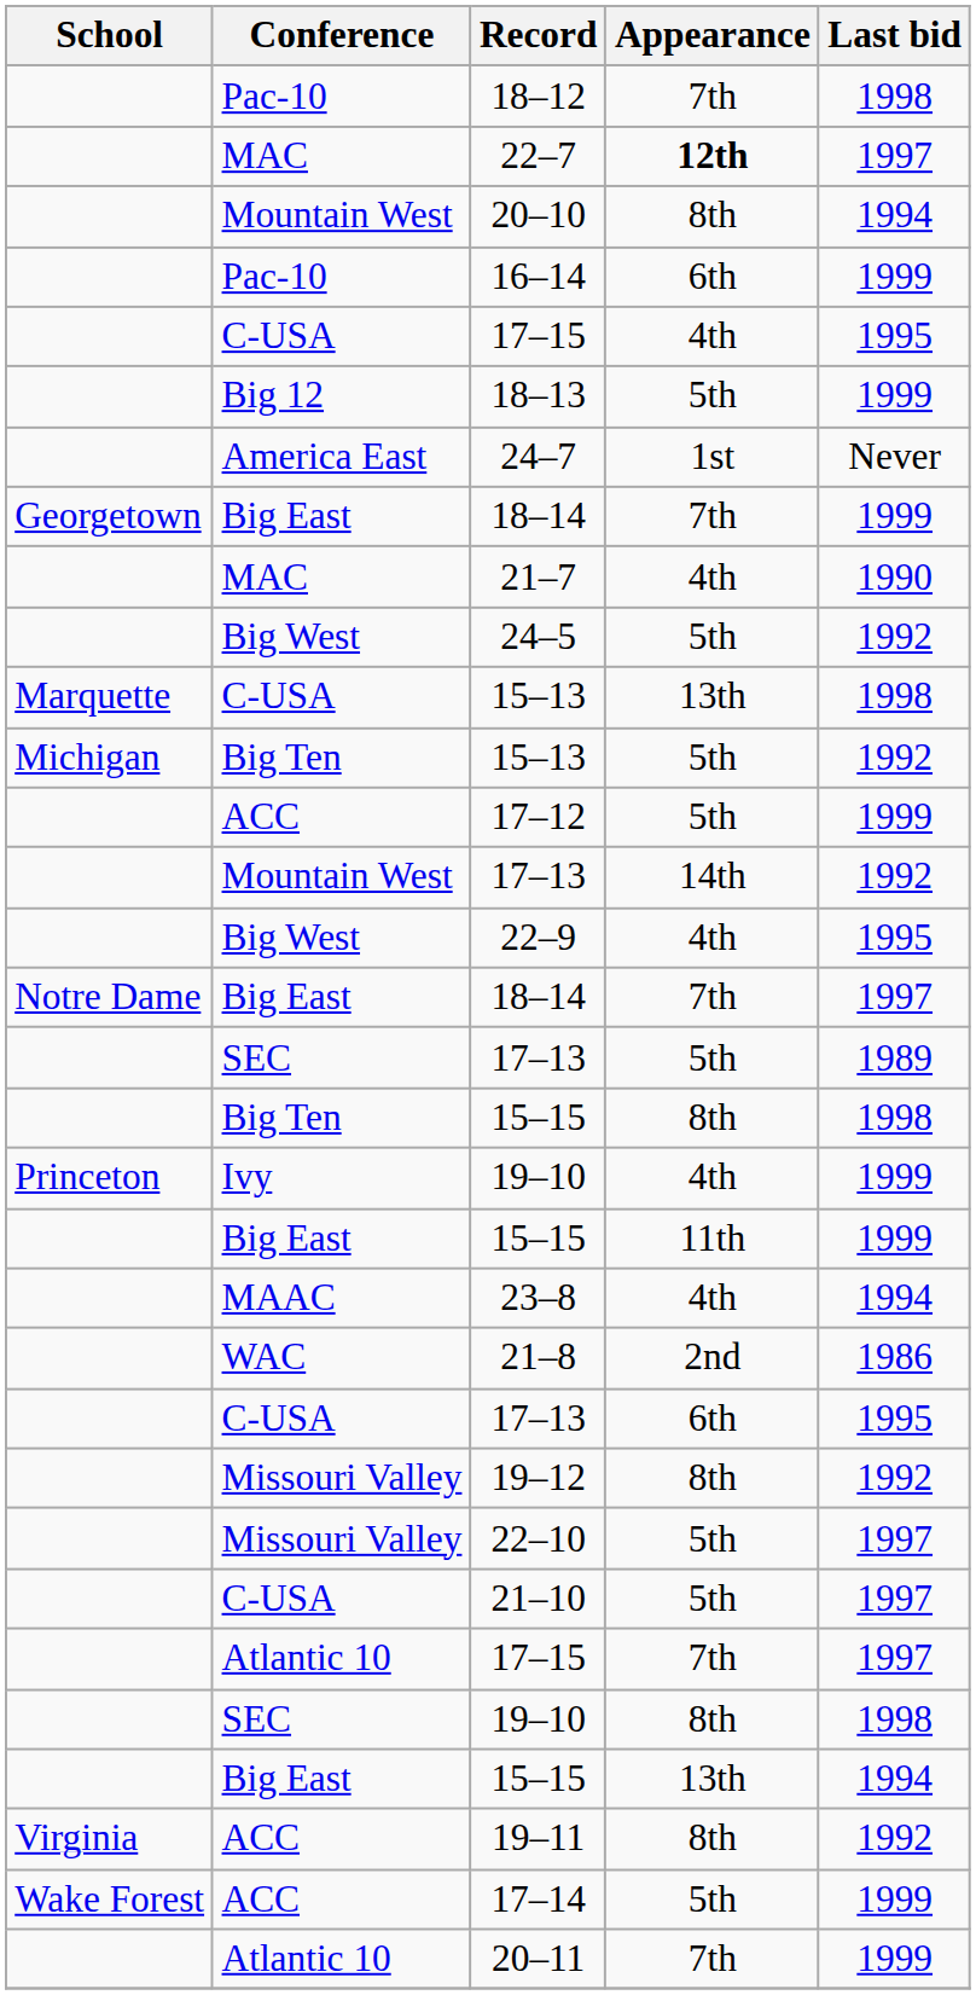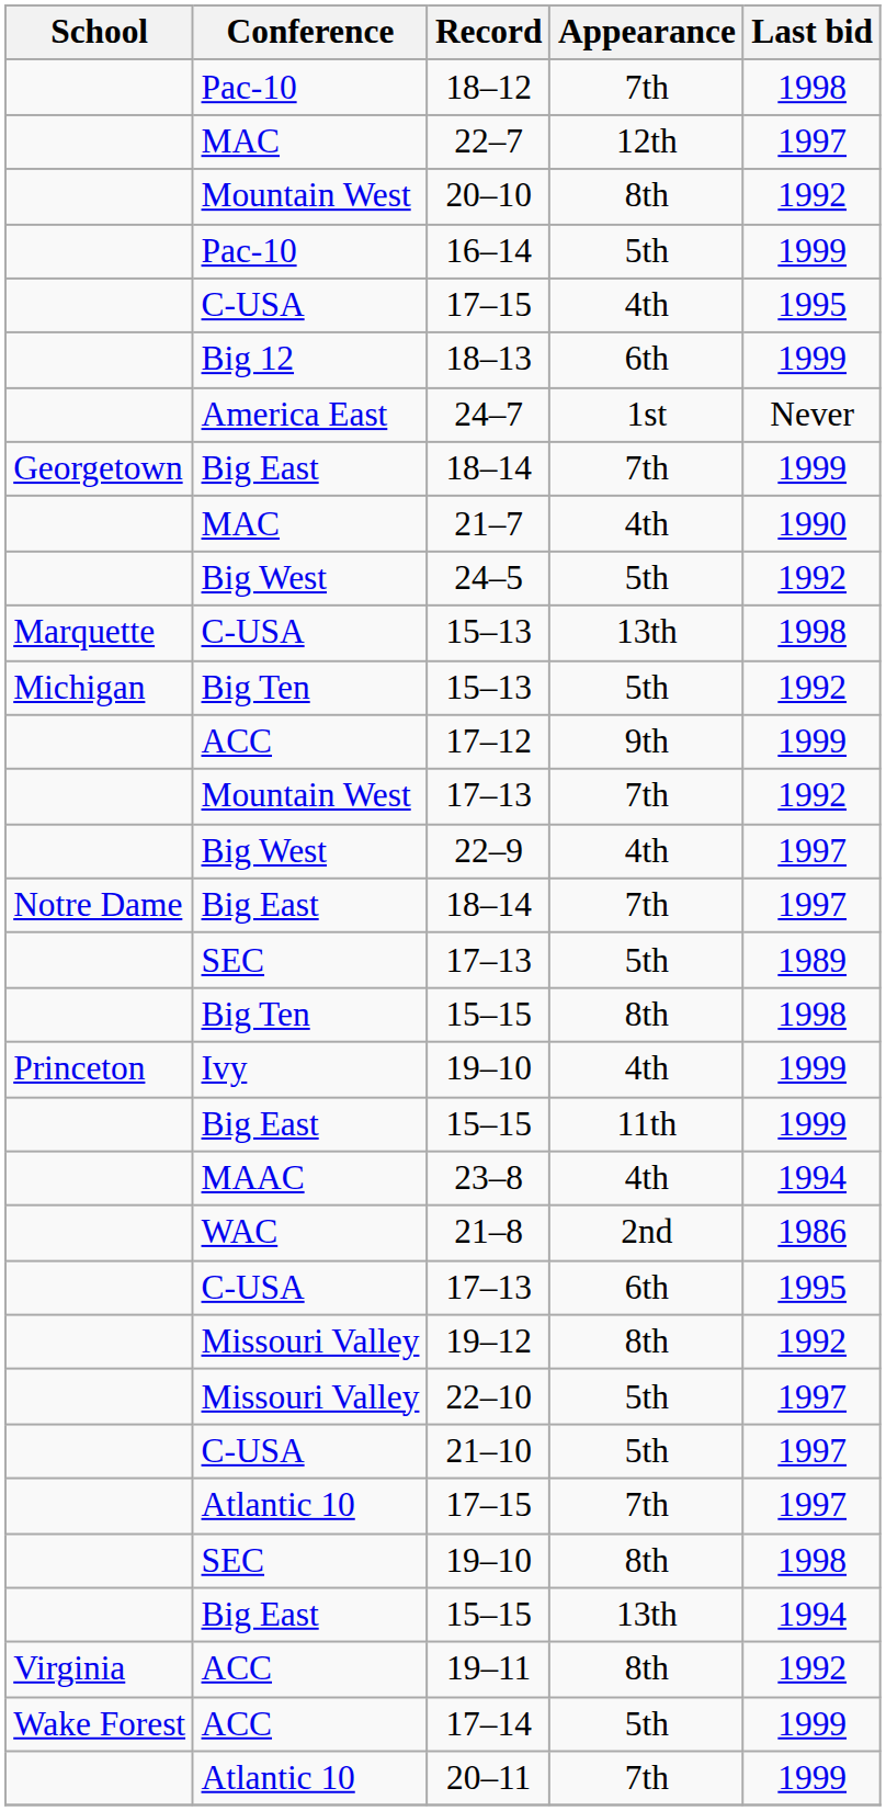 <table class="wikitable sortable" style="text-align: center;">
 <tr>
 <th>School</th>
 <th>Conference</th>
 <th>Record</th>
 <th>Appearance</th>
 <th>Last bid</th>
 </tr>
 <tr>
 <td align=left></td>
 <td align=left><a href='#'>Pac-10</a></td>
 <td>18–12</td>
 <td>7th</td>
 <td><a href='#'>1998</a></td>
 </tr>
 <tr>
 <td align=left></td>
 <td align=left><a href='#'>MAC</a></td>
 <td>22–7</td>
-<td><strong>12th</strong></td>
+<td>12th</td>
 <td><a href='#'>1997</a></td>
 </tr>
 <tr>
 <td align=left></td>
 <td align=left><a href='#'>Mountain West</a></td>
 <td>20–10</td>
 <td>8th</td>
-<td><a href='#'>1994</a></td>
+<td><a href='#'>1992</a></td>
 </tr>
 <tr>
 <td align=left></td>
 <td align=left><a href='#'>Pac-10</a></td>
 <td>16–14</td>
-<td>6th</td>
+<td>5th</td>
 <td><a href='#'>1999</a></td>
 </tr>
 <tr>
 <td align=left></td>
 <td align=left><a href='#'>C-USA</a></td>
 <td>17–15</td>
 <td>4th</td>
 <td><a href='#'>1995</a></td>
 </tr>
 <tr>
 <td align=left></td>
 <td align=left><a href='#'>Big 12</a></td>
 <td>18–13</td>
-<td>5th</td>
+<td>6th</td>
 <td><a href='#'>1999</a></td>
 </tr>
 <tr>
 <td align=left></td>
 <td align=left><a href='#'>America East</a></td>
 <td>24–7</td>
 <td>1st</td>
 <td>Never</td>
 </tr>
 <tr>
 <td align=left><a href='#'>Georgetown</a></td>
 <td align=left><a href='#'>Big East</a></td>
 <td>18–14</td>
 <td>7th</td>
 <td><a href='#'>1999</a></td>
 </tr>
 <tr>
 <td align=left></td>
 <td align=left><a href='#'>MAC</a></td>
 <td>21–7</td>
 <td>4th</td>
 <td><a href='#'>1990</a></td>
 </tr>
 <tr>
 <td align=left></td>
 <td align=left><a href='#'>Big West</a></td>
 <td>24–5</td>
 <td>5th</td>
 <td><a href='#'>1992</a></td>
 </tr>
 <tr>
 <td align=left><a href='#'>Marquette</a></td>
 <td align=left><a href='#'>C-USA</a></td>
 <td>15–13</td>
 <td>13th</td>
 <td><a href='#'>1998</a></td>
 </tr>
 <tr>
 <td align=left><a href='#'>Michigan</a></td>
 <td align=left><a href='#'>Big Ten</a></td>
 <td>15–13</td>
 <td>5th</td>
 <td><a href='#'>1992</a></td>
 </tr>
 <tr>
 <td align=left></td>
 <td align=left><a href='#'>ACC</a></td>
 <td>17–12</td>
-<td>5th</td>
+<td>9th</td>
 <td><a href='#'>1999</a></td>
 </tr>
 <tr>
 <td align=left></td>
 <td align=left><a href='#'>Mountain West</a></td>
 <td>17–13</td>
-<td>14th</td>
+<td>7th</td>
 <td><a href='#'>1992</a></td>
 </tr>
 <tr>
 <td align=left></td>
 <td align=left><a href='#'>Big West</a></td>
 <td>22–9</td>
 <td>4th</td>
-<td><a href='#'>1995</a></td>
+<td><a href='#'>1997</a></td>
 </tr>
 <tr>
 <td align=left><a href='#'>Notre Dame</a></td>
 <td align=left><a href='#'>Big East</a></td>
 <td>18–14</td>
 <td>7th</td>
 <td><a href='#'>1997</a></td>
 </tr>
 <tr>
 <td align=left></td>
 <td align=left><a href='#'>SEC</a></td>
 <td>17–13</td>
 <td>5th</td>
 <td><a href='#'>1989</a></td>
 </tr>
 <tr>
 <td align=left></td>
 <td align=left><a href='#'>Big Ten</a></td>
 <td>15–15</td>
 <td>8th</td>
 <td><a href='#'>1998</a></td>
 </tr>
 <tr>
 <td align=left><a href='#'>Princeton</a></td>
 <td align=left><a href='#'>Ivy</a></td>
 <td>19–10</td>
 <td>4th</td>
 <td><a href='#'>1999</a></td>
 </tr>
 <tr>
 <td align=left></td>
 <td align=left><a href='#'>Big East</a></td>
 <td>15–15</td>
 <td>11th</td>
 <td><a href='#'>1999</a></td>
 </tr>
 <tr>
 <td align=left></td>
 <td align=left><a href='#'>MAAC</a></td>
 <td>23–8</td>
 <td>4th</td>
 <td><a href='#'>1994</a></td>
 </tr>
 <tr>
 <td align=left></td>
 <td align=left><a href='#'>WAC</a></td>
 <td>21–8</td>
 <td>2nd</td>
 <td><a href='#'>1986</a></td>
 </tr>
 <tr>
 <td align=left></td>
 <td align=left><a href='#'>C-USA</a></td>
 <td>17–13</td>
 <td>6th</td>
 <td><a href='#'>1995</a></td>
 </tr>
 <tr>
 <td align=left></td>
 <td align=left><a href='#'>Missouri Valley</a></td>
 <td>19–12</td>
 <td>8th</td>
 <td><a href='#'>1992</a></td>
 </tr>
 <tr>
 <td align=left></td>
 <td align=left><a href='#'>Missouri Valley</a></td>
 <td>22–10</td>
 <td>5th</td>
 <td><a href='#'>1997</a></td>
 </tr>
 <tr>
 <td align=left></td>
 <td align=left><a href='#'>C-USA</a></td>
 <td>21–10</td>
 <td>5th</td>
 <td><a href='#'>1997</a></td>
 </tr>
 <tr>
 <td align=left></td>
 <td align=left><a href='#'>Atlantic 10</a></td>
 <td>17–15</td>
 <td>7th</td>
 <td><a href='#'>1997</a></td>
 </tr>
 <tr>
 <td align=left></td>
 <td align=left><a href='#'>SEC</a></td>
 <td>19–10</td>
 <td>8th</td>
 <td><a href='#'>1998</a></td>
 </tr>
 <tr>
 <td align=left></td>
 <td align=left><a href='#'>Big East</a></td>
 <td>15–15</td>
 <td>13th</td>
 <td><a href='#'>1994</a></td>
 </tr>
 <tr>
 <td align=left><a href='#'>Virginia</a></td>
 <td align=left><a href='#'>ACC</a></td>
 <td>19–11</td>
 <td>8th</td>
 <td><a href='#'>1992</a></td>
 </tr>
 <tr>
 <td align=left><a href='#'>Wake Forest</a></td>
 <td align=left><a href='#'>ACC</a></td>
 <td>17–14</td>
 <td>5th</td>
 <td><a href='#'>1999</a></td>
 </tr>
 <tr>
 <td align=left></td>
 <td align=left><a href='#'>Atlantic 10</a></td>
 <td>20–11</td>
 <td>7th</td>
 <td><a href='#'>1999</a></td>
 </tr>
 <tr>
 </tr>
 </table>
